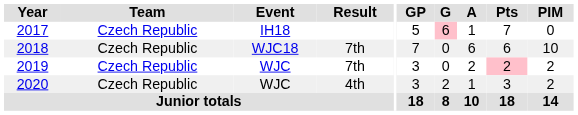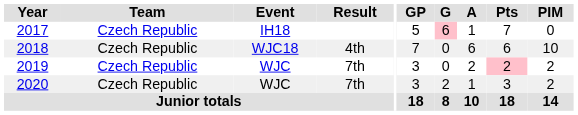 <table border="0" cellpadding="1" cellspacing="0" ID="Table3" style="text-align:center; width:40em;">
 <tr bgcolor="#e0e0e0">
 <th>Year</th>
 <th>Team</th>
 <th>Event</th>
 <th>Result</th>
 <th rowspan="99" bgcolor="#ffffff"></th>
 <th>GP</th>
 <th>G</th>
 <th>A</th>
 <th>Pts</th>
 <th>PIM</th>
 </tr>
 <tr>
 <td><a href='#'>2017</a></td>
 <td><a href='#'>Czech Republic</a></td>
 <td><a href='#'>IH18</a></td>
 <td></td>
 <td>5</td>
 <td style="background: pink;">6</td>
 <td>1</td>
 <td>7</td>
 <td>0</td>
 </tr>
 <tr bgcolor="#f0f0f0">
 <td><a href='#'>2018</a></td>
 <td>Czech Republic</td>
 <td><a href='#'>WJC18</a></td>
-<td>7th</td>
+<td>4th</td>
 <td>7</td>
 <td>0</td>
 <td>6</td>
 <td>6</td>
 <td>10</td>
 </tr>
 <tr>
 <td><a href='#'>2019</a></td>
 <td><a href='#'>Czech Republic</a></td>
 <td><a href='#'>WJC</a></td>
 <td>7th</td>
 <td>3</td>
 <td>0</td>
 <td>2</td>
 <td style="background: pink;">2</td>
 <td>2</td>
 </tr>
 <tr bgcolor="#f0f0f0">
 <td><a href='#'>2020</a></td>
 <td>Czech Republic</td>
 <td>WJC</td>
-<td>4th</td>
+<td>7th</td>
 <td>3</td>
 <td>2</td>
 <td>1</td>
 <td>3</td>
 <td>2</td>
 </tr>
 <tr bgcolor="#e0e0e0">
 <th colspan="4">Junior totals</th>
 <th>18</th>
 <th>8</th>
 <th>10</th>
 <th>18</th>
 <th>14</th>
 </tr>
 </table>
